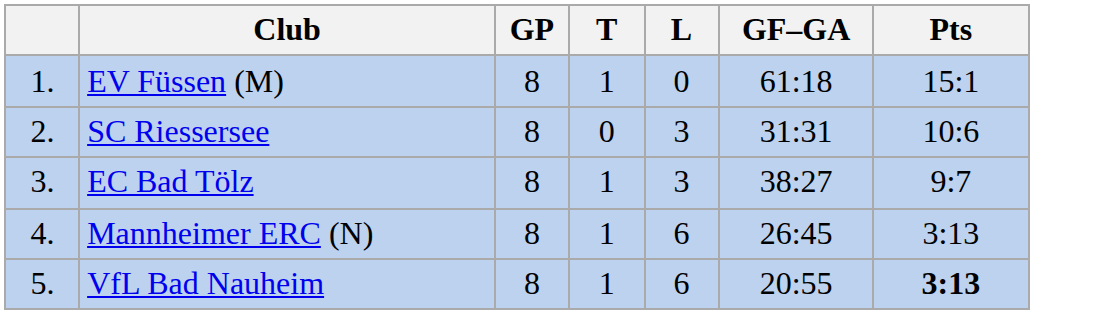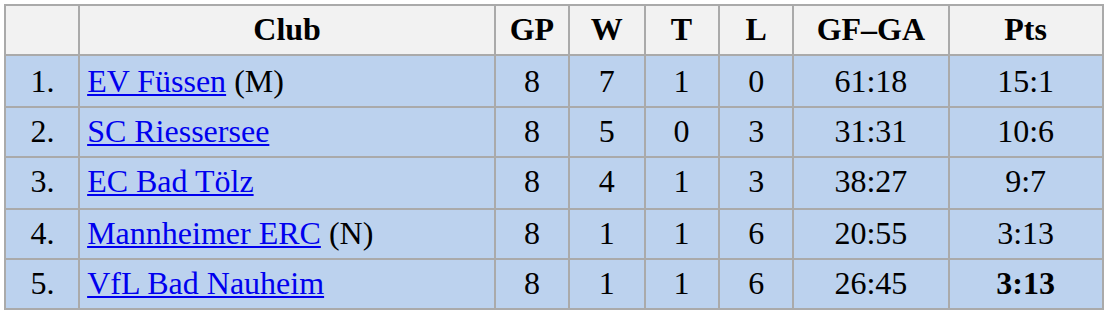 <table class="wikitable">
 <tr>
 <th width="30"></th>
 <th width="200">Club</th>
 <th width="30">GP</th>
+<th width="30">W</th>
 <th width="30">T</th>
 <th width="30">L</th>
 <th width="70">GF–GA</th>
 <th width="70">Pts</th>
 </tr>
 <tr bgcolor="#BCD2EE" align="center">
 <td>1.</td>
 <td align="left"><a href='#'>EV Füssen</a> (M)</td>
 <td>8</td>
+<td>7</td>
 <td>1</td>
 <td>0</td>
 <td>61:18</td>
 <td>15:1</td>
 </tr>
 <tr bgcolor=#BCD2EE align="center">
 <td>2.</td>
 <td align="left"><a href='#'>SC Riessersee</a></td>
 <td>8</td>
+<td>5</td>
 <td>0</td>
 <td>3</td>
 <td>31:31</td>
 <td>10:6</td>
 </tr>
 <tr bgcolor=#BCD2EE align="center">
 <td>3.</td>
 <td align="left"><a href='#'>EC Bad Tölz</a></td>
 <td>8</td>
+<td>4</td>
 <td>1</td>
 <td>3</td>
 <td>38:27</td>
 <td>9:7</td>
 </tr>
 <tr bgcolor=#BCD2EE align="center">
 <td>4.</td>
 <td align="left"><a href='#'>Mannheimer ERC</a> (N)</td>
 <td>8</td>
 <td>1</td>
+<td>1</td>
 <td>6</td>
-<td>26:45</td>
+<td>20:55</td>
 <td>3:13</td>
 </tr>
 <tr bgcolor=#BCD2EE align="center">
 <td>5.</td>
 <td align="left"><a href='#'>VfL Bad Nauheim</a></td>
 <td>8</td>
 <td>1</td>
+<td>1</td>
 <td>6</td>
-<td>20:55</td>
+<td>26:45</td>
 <td><strong>3:13</strong></td>
 </tr>
 </table>
